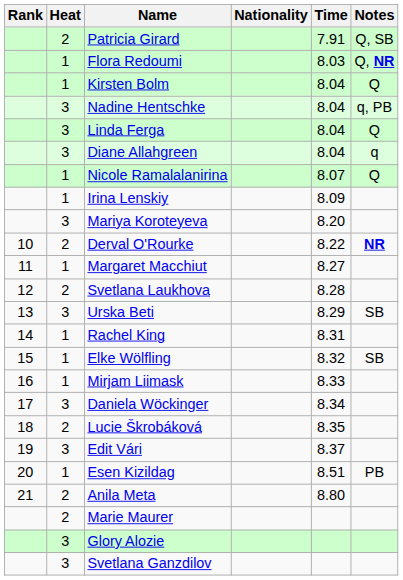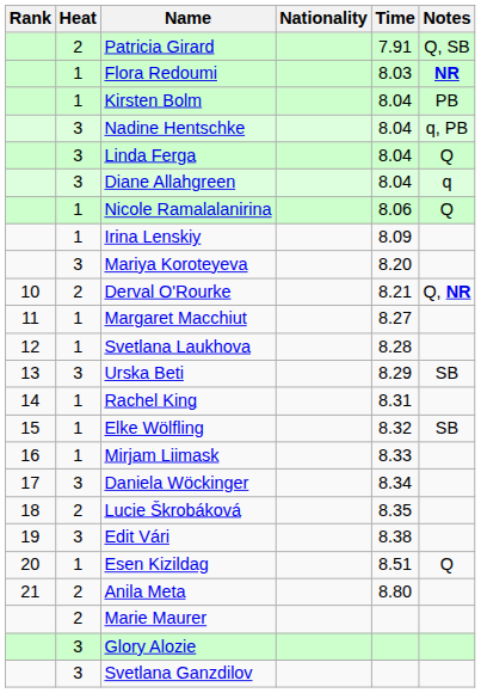 <table class="wikitable sortable" style="text-align:center">
 <tr>
 <th>Rank</th>
 <th>Heat</th>
 <th>Name</th>
 <th>Nationality</th>
 <th>Time</th>
 <th>Notes</th>
 </tr>
 <tr bgcolor=ccffcc>
 <td></td>
 <td>2</td>
 <td align="left"><a href='#'>Patricia Girard</a></td>
 <td align=left></td>
 <td>7.91</td>
 <td>Q, SB</td>
 </tr>
 <tr bgcolor=ccffcc>
 <td></td>
 <td>1</td>
 <td align="left"><a href='#'>Flora Redoumi</a></td>
 <td align=left></td>
 <td>8.03</td>
-<td>Q, <strong><a href='#'>NR</a></strong></td>
+<td><strong><a href='#'>NR</a></strong></td>
 </tr>
 <tr bgcolor=ccffcc>
 <td></td>
 <td>1</td>
 <td align="left"><a href='#'>Kirsten Bolm</a></td>
 <td align=left></td>
 <td>8.04</td>
-<td>Q</td>
+<td>PB</td>
 </tr>
 <tr bgcolor=ddffdd>
 <td></td>
 <td>3</td>
 <td align="left"><a href='#'>Nadine Hentschke</a></td>
 <td align=left></td>
 <td>8.04</td>
 <td>q, PB</td>
 </tr>
 <tr bgcolor=ccffcc>
 <td></td>
 <td>3</td>
 <td align="left"><a href='#'>Linda Ferga</a></td>
 <td align=left></td>
 <td>8.04</td>
 <td>Q</td>
 </tr>
 <tr bgcolor=ddffdd>
 <td></td>
 <td>3</td>
 <td align="left"><a href='#'>Diane Allahgreen</a></td>
 <td align=left></td>
 <td>8.04</td>
 <td>q</td>
 </tr>
 <tr bgcolor=ccffcc>
 <td></td>
 <td>1</td>
 <td align="left"><a href='#'>Nicole Ramalalanirina</a></td>
 <td align=left></td>
-<td>8.07</td>
+<td>8.06</td>
 <td>Q</td>
 </tr>
 <tr>
 <td></td>
 <td>1</td>
 <td align="left"><a href='#'>Irina Lenskiy</a></td>
 <td align=left></td>
 <td>8.09</td>
 <td></td>
 </tr>
 <tr>
 <td></td>
 <td>3</td>
 <td align="left"><a href='#'>Mariya Koroteyeva</a></td>
 <td align=left></td>
 <td>8.20</td>
 <td></td>
 </tr>
 <tr>
 <td>10</td>
 <td>2</td>
 <td align="left"><a href='#'>Derval O'Rourke</a></td>
 <td align=left></td>
-<td>8.22</td>
-<td><strong><a href='#'>NR</a></strong></td>
+<td>8.21</td>
+<td>Q, <strong><a href='#'>NR</a></strong></td>
 </tr>
 <tr>
 <td>11</td>
 <td>1</td>
 <td align="left"><a href='#'>Margaret Macchiut</a></td>
 <td align=left></td>
 <td>8.27</td>
 <td></td>
 </tr>
 <tr>
 <td>12</td>
-<td>2</td>
+<td>1</td>
 <td align="left"><a href='#'>Svetlana Laukhova</a></td>
 <td align=left></td>
 <td>8.28</td>
 <td></td>
 </tr>
 <tr>
 <td>13</td>
 <td>3</td>
 <td align="left"><a href='#'>Urska Beti</a></td>
 <td align=left></td>
 <td>8.29</td>
 <td>SB</td>
 </tr>
 <tr>
 <td>14</td>
 <td>1</td>
 <td align="left"><a href='#'>Rachel King</a></td>
 <td align=left></td>
 <td>8.31</td>
 <td></td>
 </tr>
 <tr>
 <td>15</td>
 <td>1</td>
 <td align="left"><a href='#'>Elke Wölfling</a></td>
 <td align=left></td>
 <td>8.32</td>
 <td>SB</td>
 </tr>
 <tr>
 <td>16</td>
 <td>1</td>
 <td align="left"><a href='#'>Mirjam Liimask</a></td>
 <td align=left></td>
 <td>8.33</td>
 <td></td>
 </tr>
 <tr>
 <td>17</td>
 <td>3</td>
 <td align="left"><a href='#'>Daniela Wöckinger</a></td>
 <td align=left></td>
 <td>8.34</td>
 <td></td>
 </tr>
 <tr>
 <td>18</td>
 <td>2</td>
 <td align="left"><a href='#'>Lucie Škrobáková</a></td>
 <td align=left></td>
 <td>8.35</td>
 <td></td>
 </tr>
 <tr>
 <td>19</td>
 <td>3</td>
 <td align="left"><a href='#'>Edit Vári</a></td>
 <td align=left></td>
-<td>8.37</td>
+<td>8.38</td>
 <td></td>
 </tr>
 <tr>
 <td>20</td>
 <td>1</td>
 <td align="left"><a href='#'>Esen Kizildag</a></td>
 <td align=left></td>
 <td>8.51</td>
-<td>PB</td>
+<td>Q</td>
 </tr>
 <tr>
 <td>21</td>
 <td>2</td>
 <td align="left"><a href='#'>Anila Meta</a></td>
 <td align=left></td>
 <td>8.80</td>
 <td></td>
 </tr>
 <tr>
 <td></td>
 <td>2</td>
 <td align="left"><a href='#'>Marie Maurer</a></td>
 <td align=left></td>
 <td></td>
 <td></td>
 </tr>
 <tr bgcolor=ccffcc>
 <td></td>
 <td>3</td>
 <td align="left"><a href='#'>Glory Alozie</a></td>
 <td align=left></td>
 <td></td>
 <td></td>
 </tr>
 <tr>
 <td></td>
 <td>3</td>
 <td align="left"><a href='#'>Svetlana Ganzdilov</a></td>
 <td align=left></td>
 <td></td>
 <td></td>
 </tr>
 </table>
